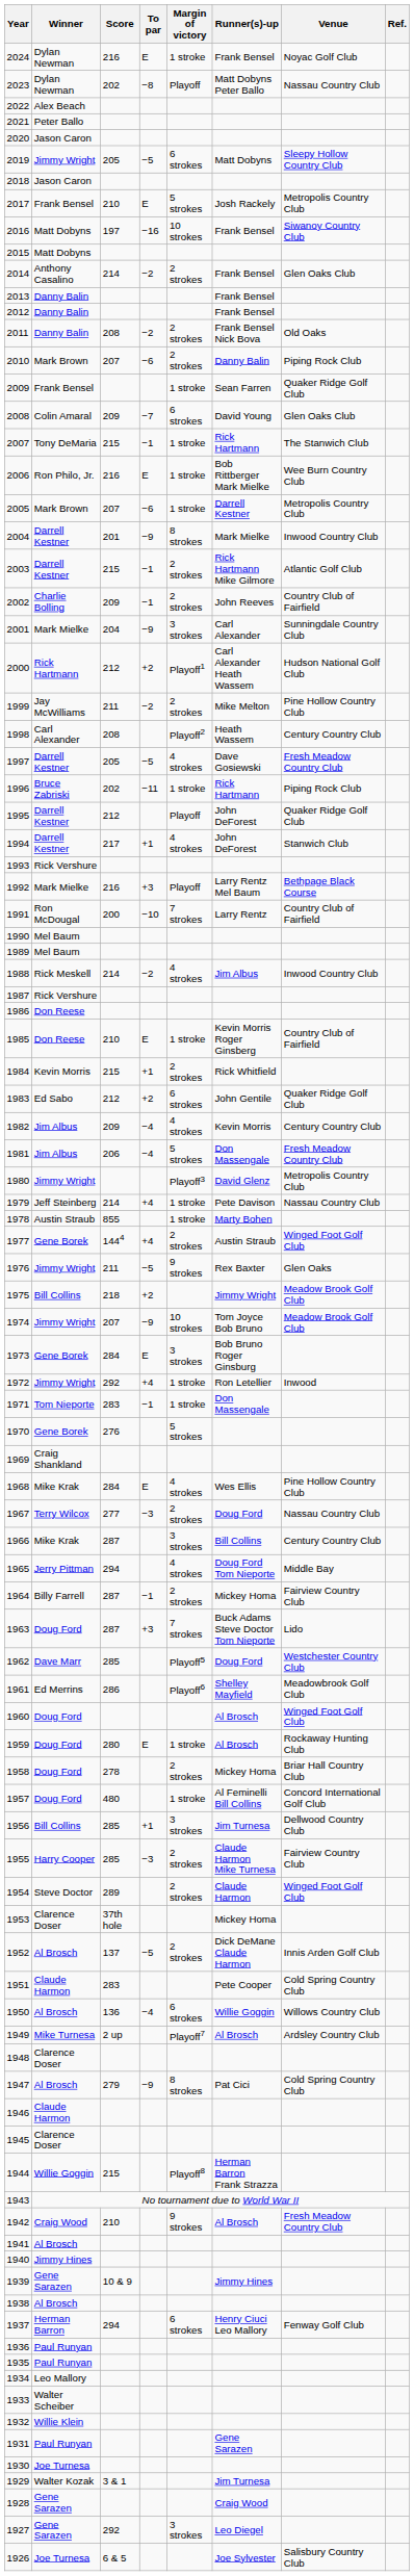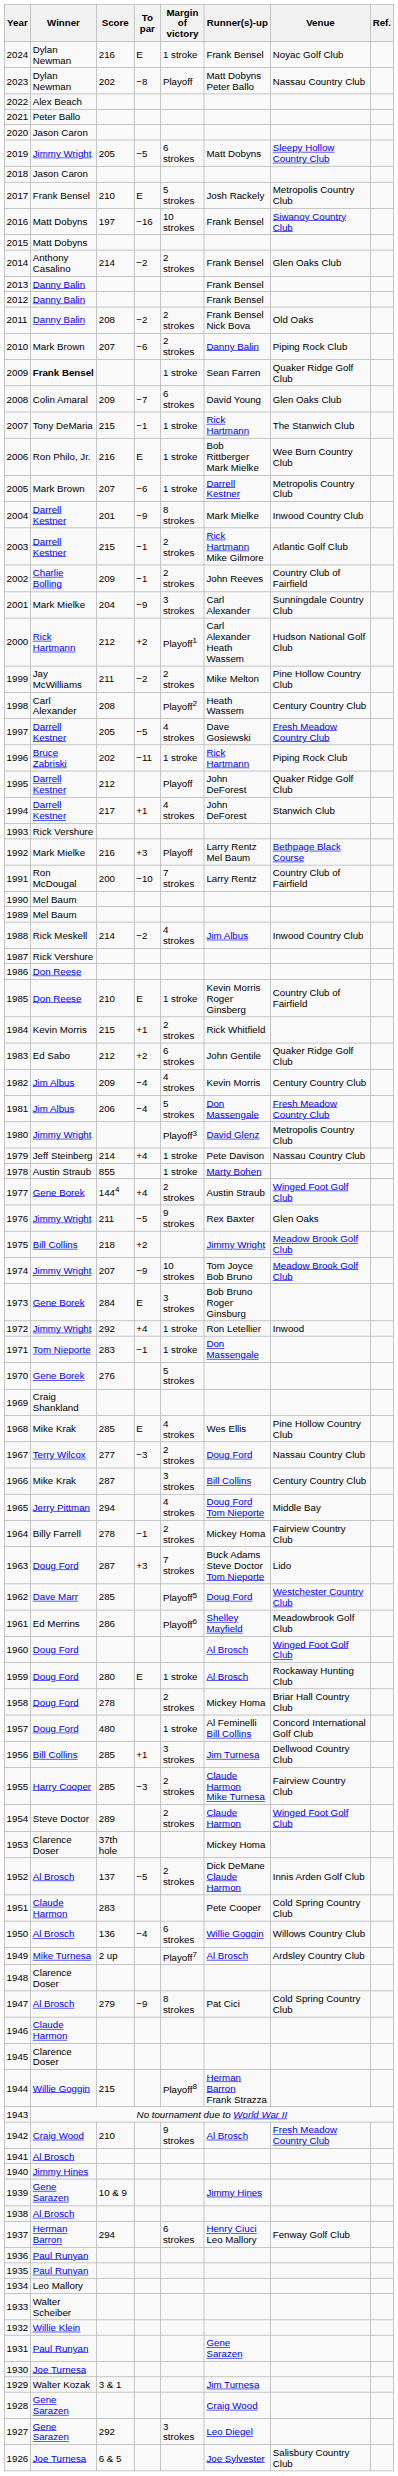 <table class="wikitable" style="font-size:95%">
 <tr>
 <th>Year</th>
 <th>Winner</th>
 <th>Score</th>
 <th>To par</th>
 <th>Margin of<br>victory</th>
 <th>Runner(s)-up</th>
 <th>Venue</th>
 <th>Ref.</th>
 </tr>
 <tr>
 <td>2024</td>
 <td>Dylan Newman</td>
 <td>216</td>
 <td>E</td>
 <td>1 stroke</td>
 <td>Frank Bensel</td>
 <td>Noyac Golf Club</td>
 <td></td>
 </tr>
 <tr>
 <td>2023</td>
 <td>Dylan Newman</td>
 <td>202</td>
 <td>−8</td>
 <td>Playoff</td>
 <td>Matt Dobyns<br>Peter Ballo</td>
 <td>Nassau Country Club</td>
 <td></td>
 </tr>
 <tr>
 <td>2022</td>
 <td>Alex Beach</td>
 <td></td>
 <td></td>
 <td></td>
 <td></td>
 <td></td>
 <td></td>
 </tr>
 <tr>
 <td>2021</td>
 <td>Peter Ballo</td>
 <td></td>
 <td></td>
 <td></td>
 <td></td>
 <td></td>
 <td></td>
 </tr>
 <tr>
 <td>2020</td>
 <td>Jason Caron</td>
 <td></td>
 <td></td>
 <td></td>
 <td></td>
 <td></td>
 <td></td>
 </tr>
 <tr>
 <td>2019</td>
 <td><a href='#'>Jimmy Wright</a></td>
 <td>205</td>
 <td>−5</td>
 <td>6 strokes</td>
 <td>Matt Dobyns</td>
 <td><a href='#'>Sleepy Hollow Country Club</a></td>
 <td></td>
 </tr>
 <tr>
 <td>2018</td>
 <td>Jason Caron</td>
 <td></td>
 <td></td>
 <td></td>
 <td></td>
 <td></td>
 <td></td>
 </tr>
 <tr>
 <td>2017</td>
 <td>Frank Bensel</td>
 <td>210</td>
 <td>E</td>
 <td>5 strokes</td>
 <td>Josh Rackely</td>
 <td>Metropolis Country Club</td>
 <td></td>
 </tr>
 <tr>
 <td>2016</td>
 <td>Matt Dobyns</td>
 <td>197</td>
 <td>−16</td>
 <td>10 strokes</td>
 <td>Frank Bensel</td>
 <td><a href='#'>Siwanoy Country Club</a></td>
 <td></td>
 </tr>
 <tr>
 <td>2015</td>
 <td>Matt Dobyns</td>
 <td></td>
 <td></td>
 <td></td>
 <td></td>
 <td></td>
 <td></td>
 </tr>
 <tr>
 <td>2014</td>
 <td>Anthony Casalino</td>
 <td>214</td>
 <td>−2</td>
 <td>2 strokes</td>
 <td>Frank Bensel</td>
 <td>Glen Oaks Club</td>
 <td></td>
 </tr>
 <tr>
 <td>2013</td>
 <td><a href='#'>Danny Balin</a></td>
 <td></td>
 <td></td>
 <td></td>
 <td>Frank Bensel</td>
 <td></td>
 <td></td>
 </tr>
 <tr>
 <td>2012</td>
 <td><a href='#'>Danny Balin</a></td>
 <td></td>
 <td></td>
 <td></td>
 <td>Frank Bensel</td>
 <td></td>
 <td></td>
 </tr>
 <tr>
 <td>2011</td>
 <td><a href='#'>Danny Balin</a></td>
 <td>208</td>
 <td>−2</td>
 <td>2 strokes</td>
 <td>Frank Bensel<br>Nick Bova</td>
 <td>Old Oaks</td>
 <td></td>
 </tr>
 <tr>
 <td>2010</td>
 <td>Mark Brown</td>
 <td>207</td>
 <td>−6</td>
 <td>2 strokes</td>
 <td><a href='#'>Danny Balin</a></td>
 <td>Piping Rock Club</td>
 <td></td>
 </tr>
 <tr>
 <td>2009</td>
-<td>Frank Bensel</td>
+<td><strong>Frank Bensel</strong></td>
 <td></td>
 <td></td>
 <td>1 stroke</td>
 <td>Sean Farren</td>
 <td>Quaker Ridge Golf Club</td>
 <td></td>
 </tr>
 <tr>
 <td>2008</td>
 <td>Colin Amaral</td>
 <td>209</td>
 <td>−7</td>
 <td>6 strokes</td>
 <td>David Young</td>
 <td>Glen Oaks Club</td>
 <td></td>
 </tr>
 <tr>
 <td>2007</td>
 <td>Tony DeMaria</td>
 <td>215</td>
 <td>−1</td>
 <td>1 stroke</td>
 <td><a href='#'>Rick Hartmann</a></td>
 <td>The Stanwich Club</td>
 <td></td>
 </tr>
 <tr>
 <td>2006</td>
 <td>Ron Philo, Jr.</td>
 <td>216</td>
 <td>E</td>
 <td>1 stroke</td>
 <td>Bob Rittberger<br>Mark Mielke</td>
 <td>Wee Burn Country Club</td>
 <td></td>
 </tr>
 <tr>
 <td>2005</td>
 <td>Mark Brown</td>
 <td>207</td>
 <td>−6</td>
 <td>1 stroke</td>
 <td><a href='#'>Darrell Kestner</a></td>
 <td>Metropolis Country Club</td>
 <td></td>
 </tr>
 <tr>
 <td>2004</td>
 <td><a href='#'>Darrell Kestner</a></td>
 <td>201</td>
 <td>−9</td>
 <td>8 strokes</td>
 <td>Mark Mielke</td>
 <td>Inwood Country Club</td>
 <td></td>
 </tr>
 <tr>
 <td>2003</td>
 <td><a href='#'>Darrell Kestner</a></td>
 <td>215</td>
 <td>−1</td>
 <td>2 strokes</td>
 <td><a href='#'>Rick Hartmann</a><br>Mike Gilmore</td>
 <td>Atlantic Golf Club</td>
 <td></td>
 </tr>
 <tr>
 <td>2002</td>
 <td><a href='#'>Charlie Bolling</a></td>
 <td>209</td>
 <td>−1</td>
 <td>2 strokes</td>
 <td>John Reeves</td>
 <td>Country Club of Fairfield</td>
 <td></td>
 </tr>
 <tr>
 <td>2001</td>
 <td>Mark Mielke</td>
 <td>204</td>
 <td>−9</td>
 <td>3 strokes</td>
 <td>Carl Alexander</td>
 <td>Sunningdale Country Club</td>
 <td></td>
 </tr>
 <tr>
 <td>2000</td>
 <td><a href='#'>Rick Hartmann</a></td>
 <td>212</td>
 <td>+2</td>
 <td>Playoff<sup>1</sup></td>
 <td>Carl Alexander<br>Heath Wassem</td>
 <td>Hudson National Golf Club</td>
 <td></td>
 </tr>
 <tr>
 <td>1999</td>
 <td>Jay McWilliams</td>
 <td>211</td>
 <td>−2</td>
 <td>2 strokes</td>
 <td>Mike Melton</td>
 <td>Pine Hollow Country Club</td>
 <td></td>
 </tr>
 <tr>
 <td>1998</td>
 <td>Carl Alexander</td>
 <td>208</td>
 <td></td>
 <td>Playoff<sup>2</sup></td>
 <td>Heath Wassem</td>
 <td>Century Country Club</td>
 <td></td>
 </tr>
 <tr>
 <td>1997</td>
 <td><a href='#'>Darrell Kestner</a></td>
 <td>205</td>
 <td>−5</td>
 <td>4 strokes</td>
 <td>Dave Gosiewski</td>
 <td><a href='#'>Fresh Meadow Country Club</a></td>
 <td></td>
 </tr>
 <tr>
 <td>1996</td>
 <td><a href='#'>Bruce Zabriski</a></td>
 <td>202</td>
 <td>−11</td>
 <td>1 stroke</td>
 <td><a href='#'>Rick Hartmann</a></td>
 <td>Piping Rock Club</td>
 <td></td>
 </tr>
 <tr>
 <td>1995</td>
 <td><a href='#'>Darrell Kestner</a></td>
 <td>212</td>
 <td></td>
 <td>Playoff</td>
 <td>John DeForest</td>
 <td>Quaker Ridge Golf Club</td>
 <td></td>
 </tr>
 <tr>
 <td>1994</td>
 <td><a href='#'>Darrell Kestner</a></td>
 <td>217</td>
 <td>+1</td>
 <td>4 strokes</td>
 <td>John DeForest</td>
 <td>Stanwich Club</td>
 <td></td>
 </tr>
 <tr>
 <td>1993</td>
 <td>Rick Vershure</td>
 <td></td>
 <td></td>
 <td></td>
 <td></td>
 <td></td>
 <td></td>
 </tr>
 <tr>
 <td>1992</td>
 <td>Mark Mielke</td>
 <td>216</td>
 <td>+3</td>
 <td>Playoff</td>
 <td>Larry Rentz<br>Mel Baum</td>
 <td><a href='#'>Bethpage Black Course</a></td>
 <td></td>
 </tr>
 <tr>
 <td>1991</td>
 <td>Ron McDougal</td>
 <td>200</td>
 <td>−10</td>
 <td>7 strokes</td>
 <td>Larry Rentz</td>
 <td>Country Club of Fairfield</td>
 <td></td>
 </tr>
 <tr>
 <td>1990</td>
 <td>Mel Baum</td>
 <td></td>
 <td></td>
 <td></td>
 <td></td>
 <td></td>
 <td></td>
 </tr>
 <tr>
 <td>1989</td>
 <td>Mel Baum</td>
 <td></td>
 <td></td>
 <td></td>
 <td></td>
 <td></td>
 <td></td>
 </tr>
 <tr>
 <td>1988</td>
 <td>Rick Meskell</td>
 <td>214</td>
 <td>−2</td>
 <td>4 strokes</td>
 <td><a href='#'>Jim Albus</a></td>
 <td>Inwood Country Club</td>
 <td></td>
 </tr>
 <tr>
 <td>1987</td>
 <td>Rick Vershure</td>
 <td></td>
 <td></td>
 <td></td>
 <td></td>
 <td></td>
 <td></td>
 </tr>
 <tr>
 <td>1986</td>
 <td><a href='#'>Don Reese</a></td>
 <td></td>
 <td></td>
 <td></td>
 <td></td>
 <td></td>
 <td></td>
 </tr>
 <tr>
 <td>1985</td>
 <td><a href='#'>Don Reese</a></td>
 <td>210</td>
 <td>E</td>
 <td>1 stroke</td>
 <td>Kevin Morris<br>Roger Ginsberg</td>
 <td>Country Club of Fairfield</td>
 <td></td>
 </tr>
 <tr>
 <td>1984</td>
 <td>Kevin Morris</td>
 <td>215</td>
 <td>+1</td>
 <td>2 strokes</td>
 <td>Rick Whitfield</td>
 <td></td>
 <td></td>
 </tr>
 <tr>
 <td>1983</td>
 <td>Ed Sabo</td>
 <td>212</td>
 <td>+2</td>
 <td>6 strokes</td>
 <td>John Gentile</td>
 <td>Quaker Ridge Golf Club</td>
 <td></td>
 </tr>
 <tr>
 <td>1982</td>
 <td><a href='#'>Jim Albus</a></td>
 <td>209</td>
 <td>−4</td>
 <td>4 strokes</td>
 <td>Kevin Morris</td>
 <td>Century Country Club</td>
 <td></td>
 </tr>
 <tr>
 <td>1981</td>
 <td><a href='#'>Jim Albus</a></td>
 <td>206</td>
 <td>−4</td>
 <td>5 strokes</td>
 <td><a href='#'>Don Massengale</a></td>
 <td><a href='#'>Fresh Meadow Country Club</a></td>
 <td></td>
 </tr>
 <tr>
 <td>1980</td>
 <td><a href='#'>Jimmy Wright</a></td>
 <td></td>
 <td></td>
 <td>Playoff<sup>3</sup></td>
 <td><a href='#'>David Glenz</a></td>
 <td>Metropolis Country Club</td>
 <td></td>
 </tr>
 <tr>
 <td>1979</td>
 <td>Jeff Steinberg</td>
 <td>214</td>
 <td>+4</td>
 <td>1 stroke</td>
 <td>Pete Davison</td>
 <td>Nassau Country Club</td>
 <td></td>
 </tr>
 <tr>
 <td>1978</td>
 <td>Austin Straub</td>
 <td>855</td>
 <td></td>
 <td>1 stroke</td>
 <td><a href='#'>Marty Bohen</a></td>
 <td></td>
 <td></td>
 </tr>
 <tr>
 <td>1977</td>
 <td><a href='#'>Gene Borek</a></td>
 <td>144<sup>4</sup></td>
 <td>+4</td>
 <td>2 strokes</td>
 <td>Austin Straub</td>
 <td><a href='#'>Winged Foot Golf Club</a></td>
 <td></td>
 </tr>
 <tr>
 <td>1976</td>
 <td><a href='#'>Jimmy Wright</a></td>
 <td>211</td>
 <td>−5</td>
 <td>9 strokes</td>
 <td>Rex Baxter</td>
 <td>Glen Oaks</td>
 <td></td>
 </tr>
 <tr>
 <td>1975</td>
 <td><a href='#'>Bill Collins</a></td>
 <td>218</td>
 <td>+2</td>
 <td></td>
 <td><a href='#'>Jimmy Wright</a></td>
 <td><a href='#'>Meadow Brook Golf Club</a></td>
 <td></td>
 </tr>
 <tr>
 <td>1974</td>
 <td><a href='#'>Jimmy Wright</a></td>
 <td>207</td>
 <td>−9</td>
 <td>10 strokes</td>
 <td>Tom Joyce<br>Bob Bruno</td>
 <td><a href='#'>Meadow Brook Golf Club</a></td>
 <td></td>
 </tr>
 <tr>
 <td>1973</td>
 <td><a href='#'>Gene Borek</a></td>
 <td>284</td>
 <td>E</td>
 <td>3 strokes</td>
 <td>Bob Bruno<br>Roger Ginsburg</td>
 <td></td>
 <td></td>
 </tr>
 <tr>
 <td>1972</td>
 <td><a href='#'>Jimmy Wright</a></td>
 <td>292</td>
 <td>+4</td>
 <td>1 stroke</td>
 <td>Ron Letellier</td>
 <td>Inwood</td>
 <td></td>
 </tr>
 <tr>
 <td>1971</td>
 <td><a href='#'>Tom Nieporte</a></td>
 <td>283</td>
 <td>−1</td>
 <td>1 stroke</td>
 <td><a href='#'>Don Massengale</a></td>
 <td></td>
 <td></td>
 </tr>
 <tr>
 <td>1970</td>
 <td><a href='#'>Gene Borek</a></td>
 <td>276</td>
 <td></td>
 <td>5 strokes</td>
 <td></td>
 <td></td>
 <td></td>
 </tr>
 <tr>
 <td>1969</td>
 <td>Craig Shankland</td>
 <td></td>
 <td></td>
 <td></td>
 <td></td>
 <td></td>
 <td></td>
 </tr>
 <tr>
 <td>1968</td>
 <td>Mike Krak</td>
-<td>284</td>
+<td>285</td>
 <td>E</td>
 <td>4 strokes</td>
 <td>Wes Ellis</td>
 <td>Pine Hollow Country Club</td>
 <td></td>
 </tr>
 <tr>
 <td>1967</td>
 <td><a href='#'>Terry Wilcox</a></td>
 <td>277</td>
 <td>−3</td>
 <td>2 strokes</td>
 <td><a href='#'>Doug Ford</a></td>
 <td>Nassau Country Club</td>
 <td></td>
 </tr>
 <tr>
 <td>1966</td>
 <td>Mike Krak</td>
 <td>287</td>
 <td></td>
 <td>3 strokes</td>
 <td><a href='#'>Bill Collins</a></td>
 <td>Century Country Club</td>
 <td></td>
 </tr>
 <tr>
 <td>1965</td>
 <td><a href='#'>Jerry Pittman</a></td>
 <td>294</td>
 <td></td>
 <td>4 strokes</td>
 <td><a href='#'>Doug Ford</a><br><a href='#'>Tom Nieporte</a></td>
 <td>Middle Bay</td>
 <td></td>
 </tr>
 <tr>
 <td>1964</td>
 <td>Billy Farrell</td>
-<td>287</td>
+<td>278</td>
 <td>−1</td>
 <td>2 strokes</td>
 <td>Mickey Homa</td>
 <td>Fairview Country Club</td>
 <td></td>
 </tr>
 <tr>
 <td>1963</td>
 <td><a href='#'>Doug Ford</a></td>
 <td>287</td>
 <td>+3</td>
 <td>7 strokes</td>
 <td>Buck Adams<br>Steve Doctor<br><a href='#'>Tom Nieporte</a></td>
 <td>Lido</td>
 <td></td>
 </tr>
 <tr>
 <td>1962</td>
 <td><a href='#'>Dave Marr</a></td>
 <td>285</td>
 <td></td>
 <td>Playoff<sup>5</sup></td>
 <td><a href='#'>Doug Ford</a></td>
 <td><a href='#'>Westchester Country Club</a></td>
 <td></td>
 </tr>
 <tr>
 <td>1961</td>
 <td>Ed Merrins</td>
 <td>286</td>
 <td></td>
 <td>Playoff<sup>6</sup></td>
 <td><a href='#'>Shelley Mayfield</a></td>
 <td>Meadowbrook Golf Club</td>
 <td></td>
 </tr>
 <tr>
 <td>1960</td>
 <td><a href='#'>Doug Ford</a></td>
 <td></td>
 <td></td>
 <td></td>
 <td><a href='#'>Al Brosch</a></td>
 <td><a href='#'>Winged Foot Golf Club</a></td>
 <td></td>
 </tr>
 <tr>
 <td>1959</td>
 <td><a href='#'>Doug Ford</a></td>
 <td>280</td>
 <td>E</td>
 <td>1 stroke</td>
 <td><a href='#'>Al Brosch</a></td>
 <td>Rockaway Hunting Club</td>
 <td></td>
 </tr>
 <tr>
 <td>1958</td>
 <td><a href='#'>Doug Ford</a></td>
 <td>278</td>
 <td></td>
 <td>2 strokes</td>
 <td>Mickey Homa</td>
 <td>Briar Hall Country Club</td>
 <td></td>
 </tr>
 <tr>
 <td>1957</td>
 <td><a href='#'>Doug Ford</a></td>
 <td>480</td>
 <td></td>
 <td>1 stroke</td>
 <td>Al Feminelli<br><a href='#'>Bill Collins</a></td>
 <td>Concord International Golf Club</td>
 <td></td>
 </tr>
 <tr>
 <td>1956</td>
 <td><a href='#'>Bill Collins</a></td>
 <td>285</td>
 <td>+1</td>
 <td>3 strokes</td>
 <td><a href='#'>Jim Turnesa</a></td>
 <td>Dellwood Country Club</td>
 <td></td>
 </tr>
 <tr>
 <td>1955</td>
 <td><a href='#'>Harry Cooper</a></td>
 <td>285</td>
 <td>−3</td>
 <td>2 strokes</td>
 <td><a href='#'>Claude Harmon</a><br><a href='#'>Mike Turnesa</a></td>
 <td>Fairview Country Club</td>
 <td></td>
 </tr>
 <tr>
 <td>1954</td>
 <td>Steve Doctor</td>
 <td>289</td>
 <td></td>
 <td>2 strokes</td>
 <td><a href='#'>Claude Harmon</a></td>
 <td><a href='#'>Winged Foot Golf Club</a></td>
 <td></td>
 </tr>
 <tr>
 <td>1953</td>
 <td>Clarence Doser</td>
 <td>37th hole</td>
 <td></td>
 <td></td>
 <td>Mickey Homa</td>
 <td></td>
 <td></td>
 </tr>
 <tr>
 <td>1952</td>
 <td><a href='#'>Al Brosch</a></td>
 <td>137</td>
 <td>−5</td>
 <td>2 strokes</td>
 <td>Dick DeMane<br><a href='#'>Claude Harmon</a></td>
 <td>Innis Arden Golf Club</td>
 <td></td>
 </tr>
 <tr>
 <td>1951</td>
 <td><a href='#'>Claude Harmon</a></td>
 <td>283</td>
 <td></td>
 <td></td>
 <td>Pete Cooper</td>
 <td>Cold Spring Country Club</td>
 <td></td>
 </tr>
 <tr>
 <td>1950</td>
 <td><a href='#'>Al Brosch</a></td>
 <td>136</td>
 <td>−4</td>
 <td>6 strokes</td>
 <td><a href='#'>Willie Goggin</a></td>
 <td>Willows Country Club</td>
 <td></td>
 </tr>
 <tr>
 <td>1949</td>
 <td><a href='#'>Mike Turnesa</a></td>
 <td>2 up</td>
 <td></td>
 <td>Playoff<sup>7</sup></td>
 <td><a href='#'>Al Brosch</a></td>
 <td>Ardsley Country Club</td>
 <td></td>
 </tr>
 <tr>
 <td>1948</td>
 <td>Clarence Doser</td>
 <td></td>
 <td></td>
 <td></td>
 <td></td>
 <td></td>
 <td></td>
 </tr>
 <tr>
 <td>1947</td>
 <td><a href='#'>Al Brosch</a></td>
 <td>279</td>
 <td>−9</td>
 <td>8 strokes</td>
 <td>Pat Cici</td>
 <td>Cold Spring Country Club</td>
 <td></td>
 </tr>
 <tr>
 <td>1946</td>
 <td><a href='#'>Claude Harmon</a></td>
 <td></td>
 <td></td>
 <td></td>
 <td></td>
 <td></td>
 <td></td>
 </tr>
 <tr>
 <td>1945</td>
 <td>Clarence Doser</td>
 <td></td>
 <td></td>
 <td></td>
 <td></td>
 <td></td>
 <td></td>
 </tr>
 <tr>
 <td>1944</td>
 <td><a href='#'>Willie Goggin</a></td>
 <td>215</td>
 <td></td>
 <td>Playoff<sup>8</sup></td>
 <td><a href='#'>Herman Barron</a><br>Frank Strazza</td>
 <td></td>
 <td></td>
 </tr>
 <tr>
 <td>1943</td>
 <td colspan=7 align=center><em>No tournament due to <a href='#'>World War II</a></em></td>
 </tr>
 <tr>
 <td>1942</td>
 <td><a href='#'>Craig Wood</a></td>
 <td>210</td>
 <td></td>
 <td>9 strokes</td>
 <td><a href='#'>Al Brosch</a></td>
 <td><a href='#'>Fresh Meadow Country Club</a></td>
 <td></td>
 </tr>
 <tr>
 <td>1941</td>
 <td><a href='#'>Al Brosch</a></td>
 <td></td>
 <td></td>
 <td></td>
 <td></td>
 <td></td>
 <td></td>
 </tr>
 <tr>
 <td>1940</td>
 <td><a href='#'>Jimmy Hines</a></td>
 <td></td>
 <td></td>
 <td></td>
 <td></td>
 <td></td>
 <td></td>
 </tr>
 <tr>
 <td>1939</td>
 <td><a href='#'>Gene Sarazen</a></td>
 <td>10 & 9</td>
 <td></td>
 <td></td>
 <td><a href='#'>Jimmy Hines</a></td>
 <td></td>
 <td></td>
 </tr>
 <tr>
 <td>1938</td>
 <td><a href='#'>Al Brosch</a></td>
 <td></td>
 <td></td>
 <td></td>
 <td></td>
 <td></td>
 <td></td>
 </tr>
 <tr>
 <td>1937</td>
 <td><a href='#'>Herman Barron</a></td>
 <td>294</td>
 <td></td>
 <td>6 strokes</td>
 <td><a href='#'>Henry Ciuci</a><br>Leo Mallory</td>
 <td>Fenway Golf Club</td>
 <td></td>
 </tr>
 <tr>
 <td>1936</td>
 <td><a href='#'>Paul Runyan</a></td>
 <td></td>
 <td></td>
 <td></td>
 <td></td>
 <td></td>
 <td></td>
 </tr>
 <tr>
 <td>1935</td>
 <td><a href='#'>Paul Runyan</a></td>
 <td></td>
 <td></td>
 <td></td>
 <td></td>
 <td></td>
 <td></td>
 </tr>
 <tr>
 <td>1934</td>
 <td>Leo Mallory</td>
 <td></td>
 <td></td>
 <td></td>
 <td></td>
 <td></td>
 <td></td>
 </tr>
 <tr>
 <td>1933</td>
 <td>Walter Scheiber</td>
 <td></td>
 <td></td>
 <td></td>
 <td></td>
 <td></td>
 <td></td>
 </tr>
 <tr>
 <td>1932</td>
 <td><a href='#'>Willie Klein</a></td>
 <td></td>
 <td></td>
 <td></td>
 <td></td>
 <td></td>
 <td></td>
 </tr>
 <tr>
 <td>1931</td>
 <td><a href='#'>Paul Runyan</a></td>
 <td></td>
 <td></td>
 <td></td>
 <td><a href='#'>Gene Sarazen</a></td>
 <td></td>
 <td></td>
 </tr>
 <tr>
 <td>1930</td>
 <td><a href='#'>Joe Turnesa</a></td>
 <td></td>
 <td></td>
 <td></td>
 <td></td>
 <td></td>
 <td></td>
 </tr>
 <tr>
 <td>1929</td>
 <td>Walter Kozak</td>
 <td>3 & 1</td>
 <td></td>
 <td></td>
 <td><a href='#'>Jim Turnesa</a></td>
 <td></td>
 <td></td>
 </tr>
 <tr>
 <td>1928</td>
 <td><a href='#'>Gene Sarazen</a></td>
 <td></td>
 <td></td>
 <td></td>
 <td><a href='#'>Craig Wood</a></td>
 <td></td>
 <td></td>
 </tr>
 <tr>
 <td>1927</td>
 <td><a href='#'>Gene Sarazen</a></td>
 <td>292</td>
 <td></td>
 <td>3 strokes</td>
 <td><a href='#'>Leo Diegel</a></td>
 <td></td>
 <td></td>
 </tr>
 <tr>
 <td>1926</td>
 <td><a href='#'>Joe Turnesa</a></td>
 <td>6 & 5</td>
 <td></td>
 <td></td>
 <td><a href='#'>Joe Sylvester</a></td>
 <td>Salisbury Country Club</td>
 <td></td>
 </tr>
 </table>
